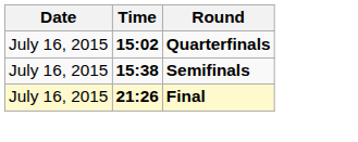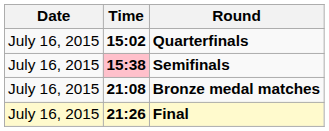 <table class="wikitable">
 <tr>
 <th>Date</th>
 <th>Time</th>
 <th>Round</th>
 </tr>
 <tr>
 <td>July 16, 2015</td>
 <td><strong>15:02</strong></td>
 <td><strong>Quarterfinals</strong></td>
 </tr>
 <tr>
 <td>July 16, 2015</td>
-<td><strong>15:38</strong></td>
+<td style="background: pink;"><strong>15:38</strong></td>
 <td><strong>Semifinals</strong></td>
+</tr>
+<tr>
+<td>July 16, 2015</td>
+<td><strong>21:08</strong></td>
+<td><strong>Bronze medal matches</strong></td>
 </tr>
 <tr style=background:lemonchiffon>
 <td>July 16, 2015</td>
 <td><strong>21:26</strong></td>
 <td><strong>Final</strong></td>
 </tr>
 </table>
